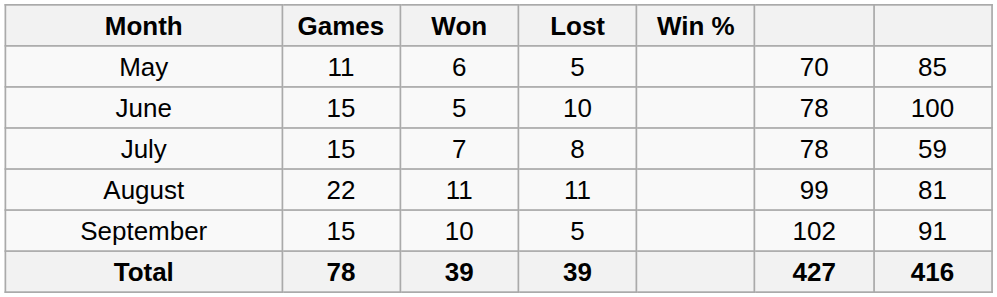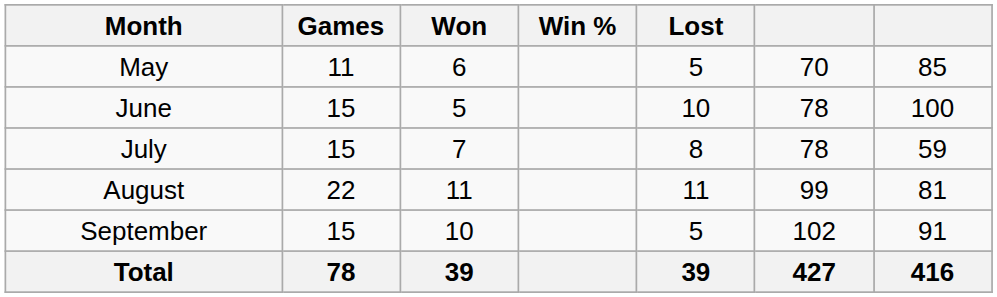 <table class="wikitable" style="font-size:95%; text-align:center; width:38em;margin: 0.5em auto;">
 <tr>
 <th width="28%">Month</th>
 <th width="12%">Games</th>
 <th width="12%">Won</th>
+<th width="12%">Win %</th>
 <th width="12%">Lost</th>
-<th width="12%">Win %</th>
 <th width="12%"></th>
 <th width="12%"></th>
 </tr>
 <tr>
 <td>May</td>
 <td>11</td>
 <td>6</td>
+<td></td>
 <td>5</td>
-<td></td>
 <td>70</td>
 <td>85</td>
 </tr>
 <tr>
 <td>June</td>
 <td>15</td>
 <td>5</td>
+<td></td>
 <td>10</td>
-<td></td>
 <td>78</td>
 <td>100</td>
 </tr>
 <tr>
 <td>July</td>
 <td>15</td>
 <td>7</td>
+<td></td>
 <td>8</td>
-<td></td>
 <td>78</td>
 <td>59</td>
 </tr>
 <tr>
 <td>August</td>
 <td>22</td>
 <td>11</td>
+<td></td>
 <td>11</td>
-<td></td>
 <td>99</td>
 <td>81</td>
 </tr>
 <tr>
 <td>September</td>
 <td>15</td>
 <td>10</td>
+<td></td>
 <td>5</td>
-<td></td>
 <td>102</td>
 <td>91</td>
 </tr>
 <tr>
 <th>Total</th>
 <th>78</th>
 <th>39</th>
+<th></th>
 <th>39</th>
-<th></th>
 <th>427</th>
 <th>416</th>
 </tr>
 </table>
